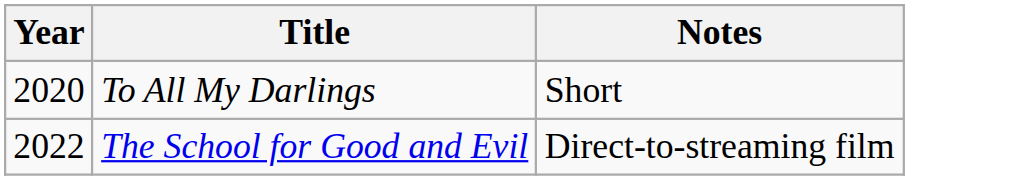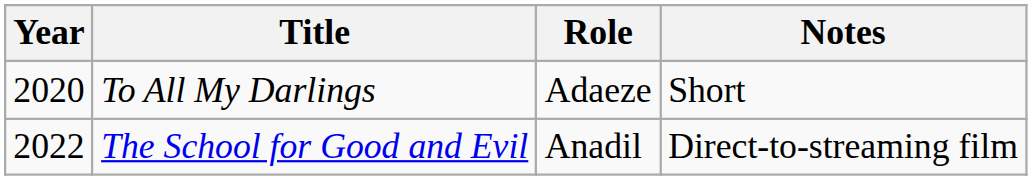 <table class="wikitable plainrowheaders sortable">
 <tr>
 <th scope="col">Year</th>
 <th scope="col">Title</th>
+<th scope="col" class="unsortable">Role</th>
 <th scope="col">Notes</th>
 </tr>
 <tr>
 <td>2020</td>
 <td><em>To All My Darlings</em></td>
+<td>Adaeze</td>
 <td>Short</td>
 </tr>
 <tr>
 <td>2022</td>
 <td><em><a href='#'>The School for Good and Evil</a></em></td>
+<td>Anadil</td>
 <td>Direct-to-streaming film</td>
 </tr>
 </table>
